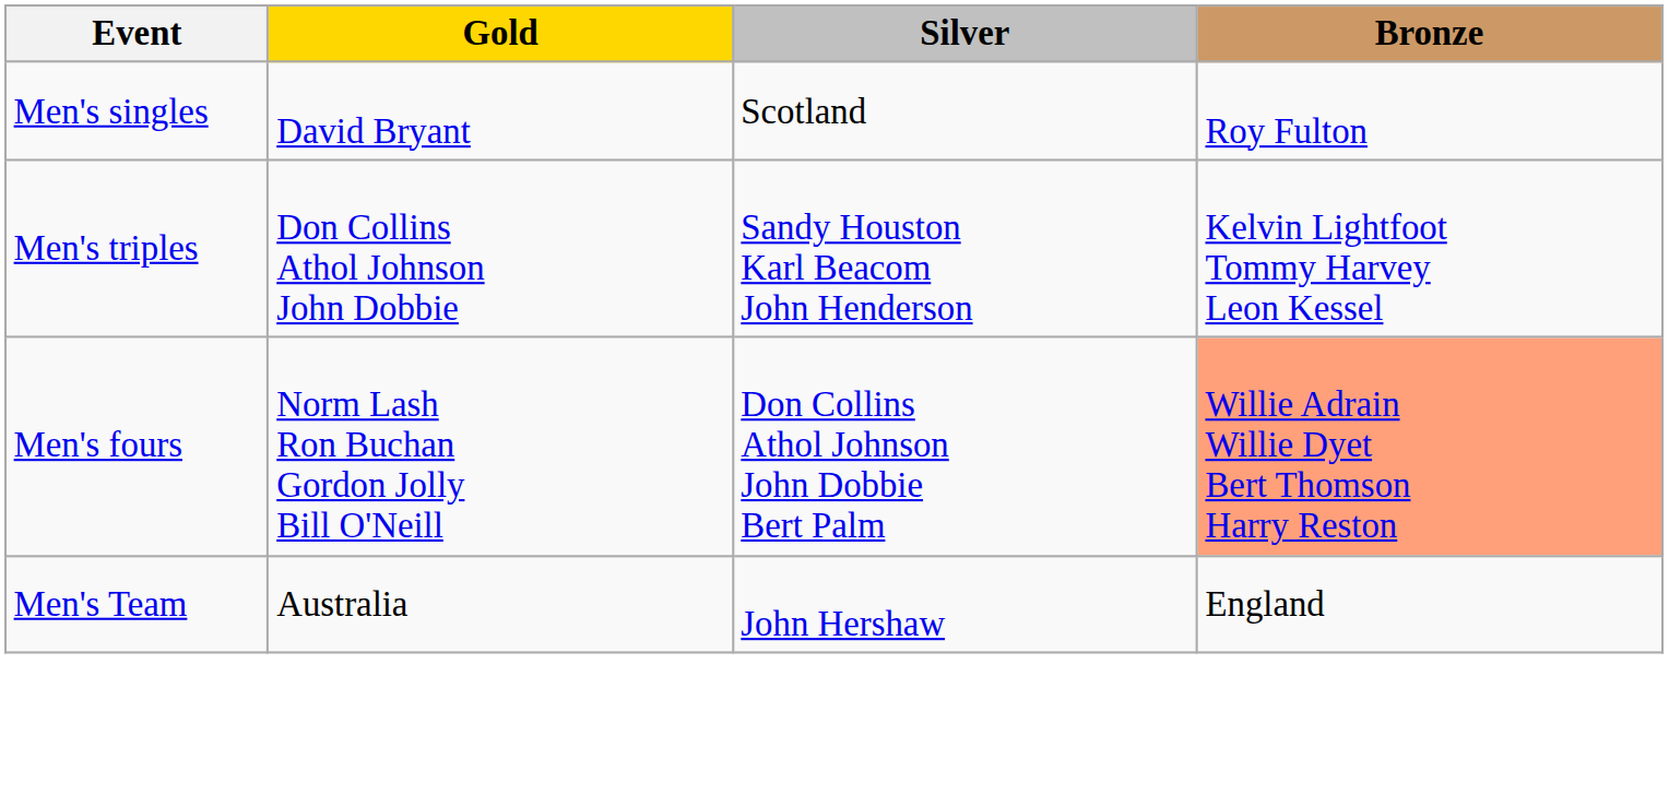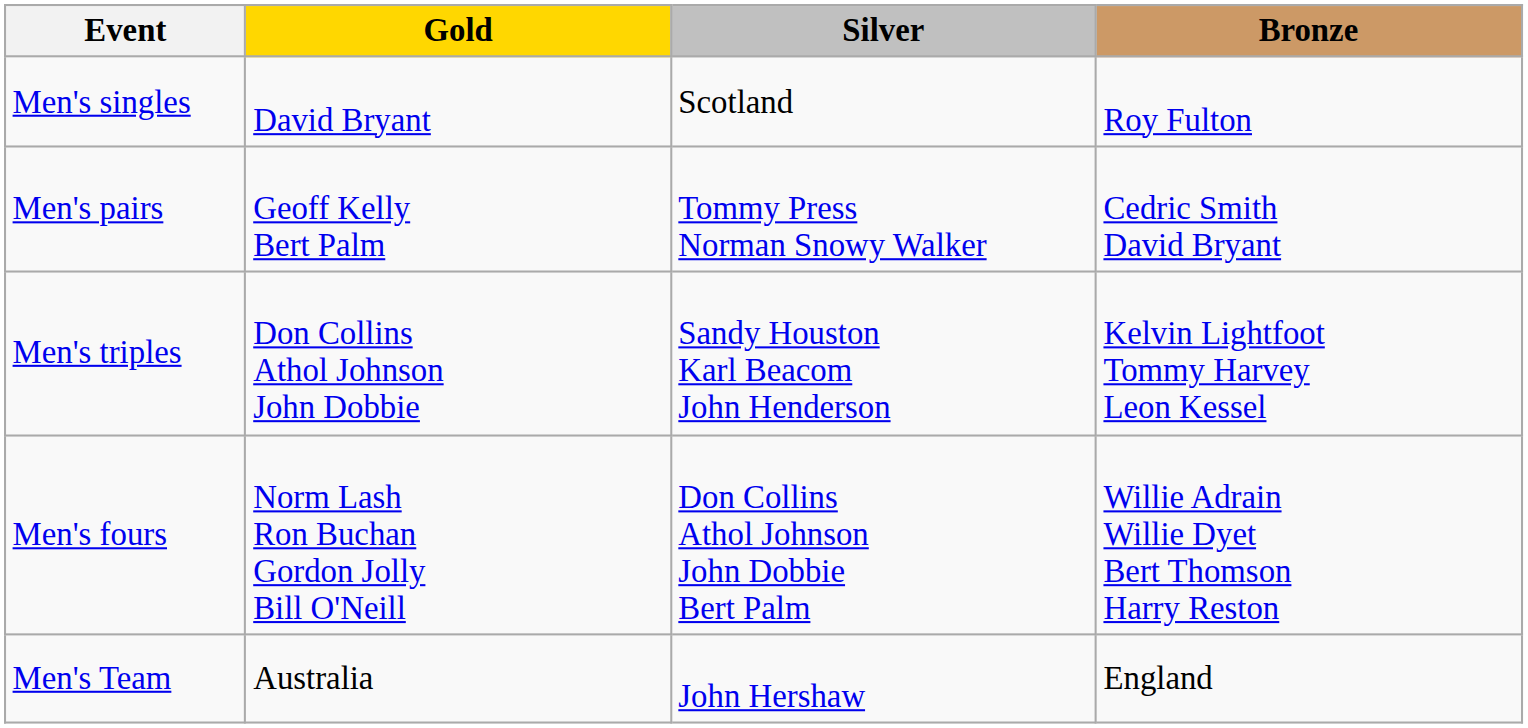 <table class="wikitable" style="font-size: 100%">
 <tr>
 <th width=110>Event</th>
 <th width=200 style="background-color: gold;">Gold</th>
 <th width=200 style="background-color: silver;">Silver</th>
 <th width=200 style="background-color: #cc9966;">Bronze</th>
 </tr>
 <tr>
 <td><a href='#'>Men's singles</a></td>
 <td><br> <a href='#'>David Bryant</a></td>
 <td> Scotland</td>
 <td><br> <a href='#'>Roy Fulton</a></td>
 </tr>
 <tr>
+<td><a href='#'>Men's pairs</a></td>
+<td> <br><a href='#'>Geoff Kelly</a> <br> <a href='#'>Bert Palm</a></td>
+<td> <br><a href='#'>Tommy Press</a> <br> <a href='#'>Norman Snowy Walker</a></td>
+<td> <br><a href='#'>Cedric Smith</a> <br>  <a href='#'>David Bryant</a></td>
+</tr>
+<tr>
 <td><a href='#'>Men's triples</a></td>
 <td><br> <a href='#'>Don Collins</a><br> <a href='#'>Athol Johnson</a><br> <a href='#'>John Dobbie</a></td>
 <td><br> <a href='#'>Sandy Houston</a> <br>  <a href='#'>Karl Beacom</a> <br><a href='#'>John Henderson</a></td>
 <td><br> <a href='#'>Kelvin Lightfoot</a> <br>  <a href='#'>Tommy Harvey</a> <br><a href='#'>Leon Kessel</a></td>
 </tr>
 <tr>
 <td><a href='#'>Men's fours</a></td>
 <td><br>   <a href='#'>Norm Lash</a> <br><a href='#'>Ron Buchan</a><br> <a href='#'>Gordon Jolly</a><br> <a href='#'>Bill O'Neill</a></td>
 <td><br>   <a href='#'>Don Collins</a> <br><a href='#'>Athol Johnson</a><br> <a href='#'>John Dobbie</a><br> <a href='#'>Bert Palm</a></td>
-<td style="background: lightsalmon;"><br>   <a href='#'>Willie Adrain</a> <br><a href='#'>Willie Dyet</a><br> <a href='#'>Bert Thomson</a><br> <a href='#'>Harry Reston</a></td>
+<td><br>   <a href='#'>Willie Adrain</a> <br><a href='#'>Willie Dyet</a><br> <a href='#'>Bert Thomson</a><br> <a href='#'>Harry Reston</a></td>
 </tr>
 <tr>
 <td><a href='#'>Men's Team</a></td>
 <td> Australia</td>
 <td><br> <a href='#'>John Hershaw</a></td>
 <td> England</td>
 </tr>
 </table>
